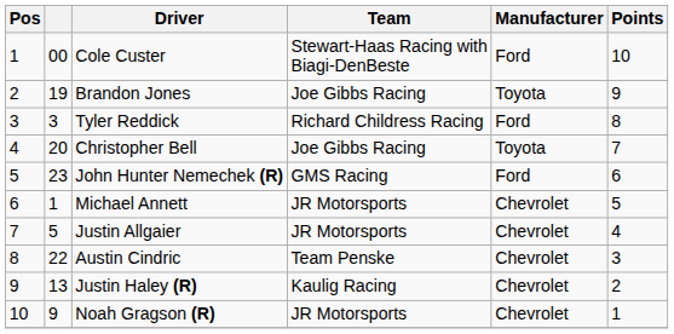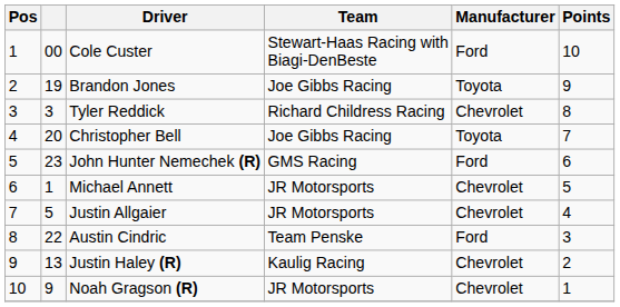 <table class="wikitable" style="font-size:98%">
 <tr>
 <th>Pos</th>
 <th></th>
 <th>Driver</th>
 <th>Team</th>
 <th>Manufacturer</th>
 <th>Points</th>
 </tr>
 <tr>
 <td>1</td>
 <td>00</td>
 <td>Cole Custer</td>
 <td>Stewart-Haas Racing with<br>Biagi-DenBeste</td>
 <td>Ford</td>
 <td>10</td>
 </tr>
 <tr>
 <td>2</td>
 <td>19</td>
 <td>Brandon Jones</td>
 <td>Joe Gibbs Racing</td>
 <td>Toyota</td>
 <td>9</td>
 </tr>
 <tr>
 <td>3</td>
 <td>3</td>
 <td>Tyler Reddick</td>
 <td>Richard Childress Racing</td>
-<td>Ford</td>
+<td>Chevrolet</td>
 <td>8</td>
 </tr>
 <tr>
 <td>4</td>
 <td>20</td>
 <td>Christopher Bell</td>
 <td>Joe Gibbs Racing</td>
 <td>Toyota</td>
 <td>7</td>
 </tr>
 <tr>
 <td>5</td>
 <td>23</td>
 <td>John Hunter Nemechek <strong>(R)</strong></td>
 <td>GMS Racing</td>
 <td>Ford</td>
 <td>6</td>
 </tr>
 <tr>
 <td>6</td>
 <td>1</td>
 <td>Michael Annett</td>
 <td>JR Motorsports</td>
 <td>Chevrolet</td>
 <td>5</td>
 </tr>
 <tr>
 <td>7</td>
 <td>5</td>
 <td>Justin Allgaier</td>
 <td>JR Motorsports</td>
 <td>Chevrolet</td>
 <td>4</td>
 </tr>
 <tr>
 <td>8</td>
 <td>22</td>
 <td>Austin Cindric</td>
 <td>Team Penske</td>
-<td>Chevrolet</td>
+<td>Ford</td>
 <td>3</td>
 </tr>
 <tr>
 <td>9</td>
 <td>13</td>
 <td>Justin Haley <strong>(R)</strong></td>
 <td>Kaulig Racing</td>
 <td>Chevrolet</td>
 <td>2</td>
 </tr>
 <tr>
 <td>10</td>
 <td>9</td>
 <td>Noah Gragson <strong>(R)</strong></td>
 <td>JR Motorsports</td>
 <td>Chevrolet</td>
 <td>1</td>
 </tr>
 <tr>
 </tr>
 </table>
